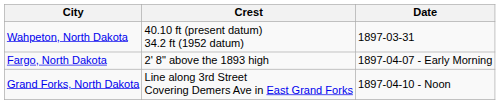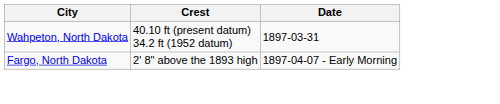 <table class="wikitable" align="left" padding="2" border="1">
 <tr>
 <th>City</th>
 <th>Crest</th>
 <th>Date</th>
 </tr>
 <tr>
 <td><a href='#'>Wahpeton, North Dakota</a></td>
 <td>40.10 ft (present datum)<br>34.2 ft (1952 datum)</td>
 <td>1897-03-31</td>
 </tr>
 <tr>
 <td><a href='#'>Fargo, North Dakota</a></td>
 <td>2' 8" above the 1893 high</td>
 <td>1897-04-07 - Early Morning</td>
 </tr>
-<tr>
-<td><a href='#'>Grand Forks, North Dakota</a></td>
-<td>Line along 3rd Street<br>Covering Demers Ave in <a href='#'>East Grand Forks</a></td>
-<td>1897-04-10 - Noon</td>
-</tr>
 </table>
